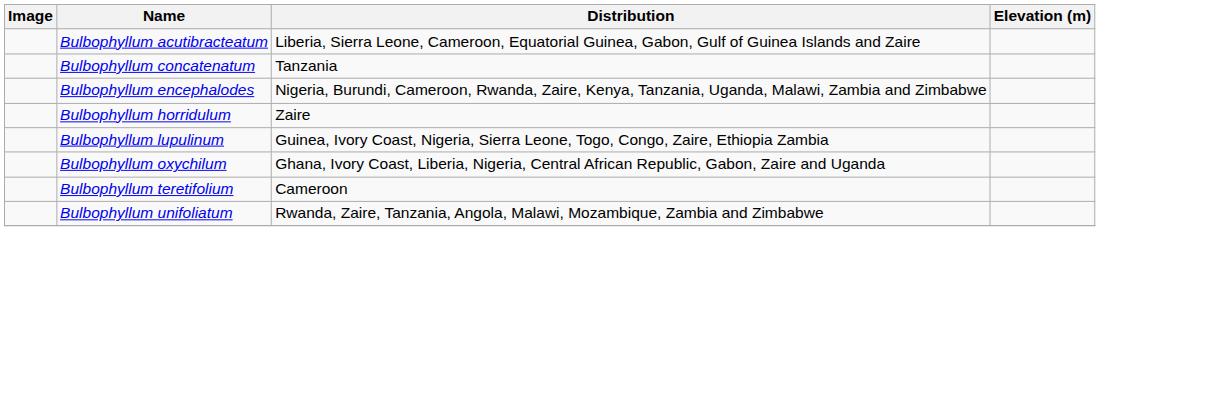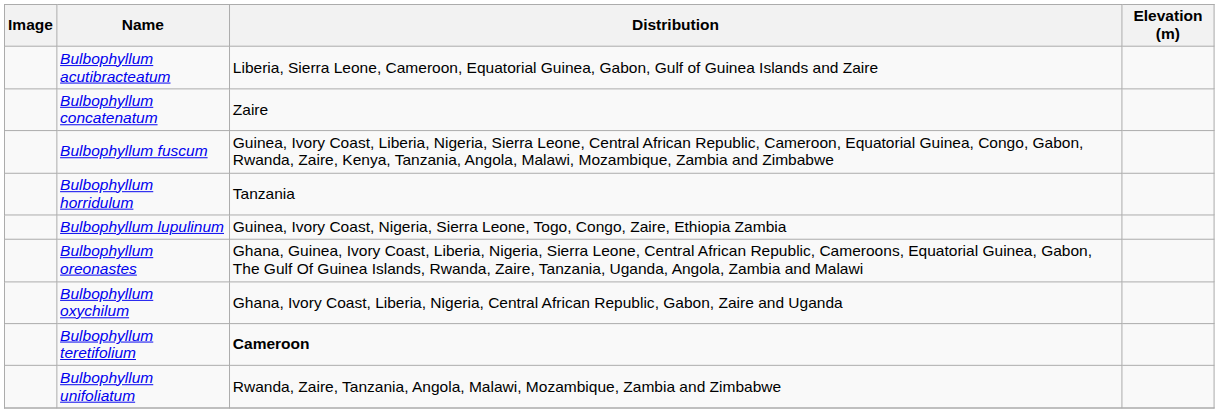 <table class="wikitable collapsible">
 <tr>
 <th>Image</th>
 <th>Name</th>
 <th>Distribution</th>
 <th>Elevation (m)</th>
 </tr>
 <tr>
 <td></td>
 <td><em><a href='#'>Bulbophyllum acutibracteatum</a></em> </td>
 <td>Liberia, Sierra Leone, Cameroon, Equatorial Guinea, Gabon, Gulf of Guinea Islands and Zaire</td>
 <td></td>
 </tr>
 <tr>
 <td></td>
 <td><em><a href='#'>Bulbophyllum concatenatum</a></em> </td>
-<td>Tanzania</td>
+<td>Zaire</td>
 <td></td>
 </tr>
 <tr>
 <td></td>
-<td><em><a href='#'>Bulbophyllum encephalodes</a></em> </td>
-<td>Nigeria, Burundi, Cameroon, Rwanda, Zaire, Kenya, Tanzania, Uganda, Malawi, Zambia and Zimbabwe</td>
+<td><em><a href='#'>Bulbophyllum fuscum</a></em> </td>
+<td>Guinea, Ivory Coast, Liberia, Nigeria, Sierra Leone, Central African Republic, Cameroon, Equatorial Guinea, Congo, Gabon, Rwanda, Zaire, Kenya, Tanzania, Angola, Malawi, Mozambique, Zambia and Zimbabwe</td>
 <td></td>
 </tr>
 <tr>
 <td></td>
 <td><em><a href='#'>Bulbophyllum horridulum</a></em> </td>
-<td>Zaire</td>
+<td>Tanzania</td>
 <td></td>
 </tr>
 <tr>
 <td></td>
 <td><em><a href='#'>Bulbophyllum lupulinum</a></em> </td>
 <td>Guinea, Ivory Coast, Nigeria, Sierra Leone, Togo, Congo, Zaire, Ethiopia Zambia</td>
+<td></td>
+</tr>
+<tr>
+<td></td>
+<td><em><a href='#'>Bulbophyllum oreonastes</a></em> </td>
+<td>Ghana, Guinea, Ivory Coast, Liberia, Nigeria, Sierra Leone, Central African Republic, Cameroons, Equatorial Guinea, Gabon, The Gulf Of Guinea Islands, Rwanda, Zaire, Tanzania, Uganda, Angola, Zambia and Malawi</td>
 <td></td>
 </tr>
 <tr>
 <td></td>
 <td><em><a href='#'>Bulbophyllum oxychilum</a></em> </td>
 <td>Ghana, Ivory Coast, Liberia, Nigeria, Central African Republic, Gabon, Zaire and Uganda</td>
 <td></td>
 </tr>
 <tr>
 <td></td>
 <td><em><a href='#'>Bulbophyllum teretifolium</a></em> </td>
-<td>Cameroon</td>
+<td><strong>Cameroon</strong></td>
 <td></td>
 </tr>
 <tr>
 <td></td>
 <td><em><a href='#'>Bulbophyllum unifoliatum</a></em> </td>
 <td>Rwanda, Zaire, Tanzania, Angola, Malawi, Mozambique, Zambia and Zimbabwe</td>
 <td></td>
 </tr>
 <tr>
 </tr>
 </table>
